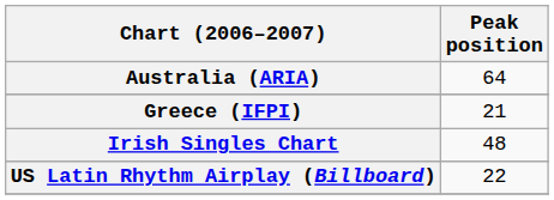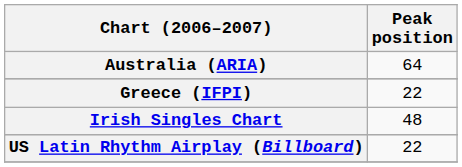 <table class="wikitable sortable plainrowheaders">
 <tr>
 <th scope="col">Chart (2006–2007)</th>
 <th scope="col">Peak<br>position</th>
 </tr>
 <tr>
 <th scope="row">Australia (<a href='#'>ARIA</a>)</th>
 <td align="center">64</td>
 </tr>
 <tr>
 </tr>
 <tr>
 </tr>
 <tr>
 </tr>
 <tr>
 <th scope="row">Greece (<a href='#'>IFPI</a>)</th>
-<td align="center">21</td>
+<td align="center">22</td>
 </tr>
 <tr>
 <th scope="row"><a href='#'>Irish Singles Chart</a></th>
 <td align="center">48</td>
 </tr>
 <tr>
 </tr>
 <tr>
 </tr>
 <tr>
 </tr>
 <tr>
 </tr>
 <tr>
 </tr>
 <tr>
 </tr>
 <tr>
 </tr>
 <tr>
 </tr>
 <tr>
 </tr>
 <tr>
 <th scope="row">US <a href='#'>Latin Rhythm Airplay</a> (<a href='#'><em>Billboard</em></a>)</th>
 <td style="text-align:center;">22</td>
 </tr>
 <tr>
 </tr>
 </table>
